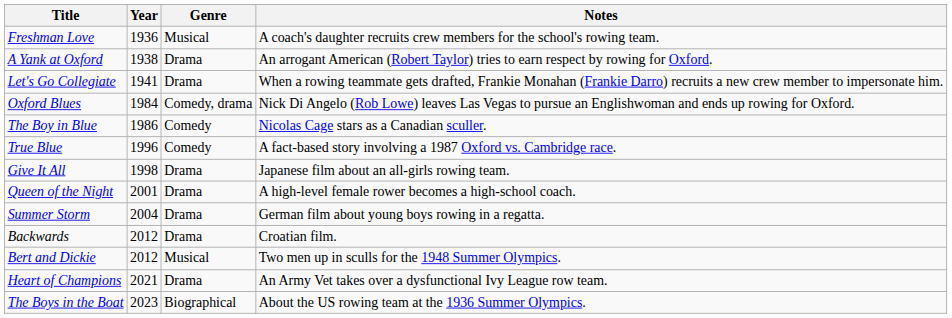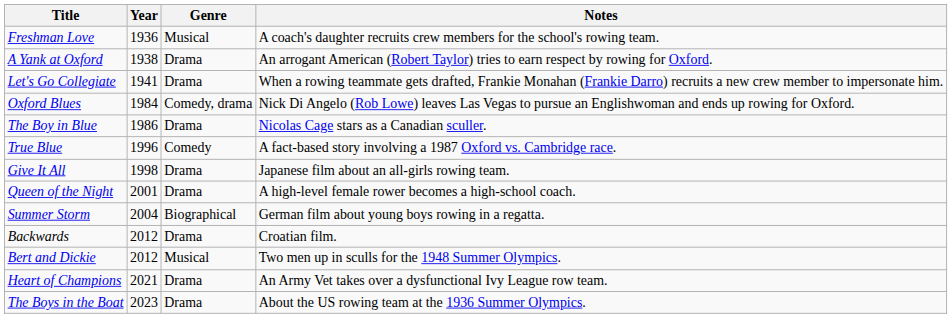 <table class="wikitable sortable">
 <tr>
 <th>Title</th>
 <th>Year</th>
 <th>Genre</th>
 <th>Notes</th>
 </tr>
 <tr>
 <td><em><a href='#'>Freshman Love</a></em></td>
 <td>1936</td>
 <td>Musical</td>
 <td>A coach's daughter recruits crew members for the school's rowing team.</td>
 </tr>
 <tr>
 <td><em><a href='#'>A Yank at Oxford</a></em></td>
 <td>1938</td>
 <td>Drama</td>
 <td>An arrogant American (<a href='#'>Robert Taylor</a>) tries to earn respect by rowing for <a href='#'>Oxford</a>.</td>
 </tr>
 <tr>
 <td><em><a href='#'>Let's Go Collegiate</a></em></td>
 <td>1941</td>
 <td>Drama</td>
 <td>When a rowing teammate gets drafted, Frankie Monahan (<a href='#'>Frankie Darro</a>) recruits a new crew member to impersonate him.</td>
 </tr>
 <tr>
 <td><em><a href='#'>Oxford Blues</a></em></td>
 <td>1984</td>
 <td>Comedy, drama</td>
 <td>Nick Di Angelo (<a href='#'>Rob Lowe</a>) leaves Las Vegas to pursue an Englishwoman and ends up rowing for Oxford.</td>
 </tr>
 <tr>
 <td><em><a href='#'>The Boy in Blue</a></em></td>
 <td>1986</td>
-<td>Comedy</td>
+<td>Drama</td>
 <td><a href='#'>Nicolas Cage</a> stars as a Canadian <a href='#'>sculler</a>.</td>
 </tr>
 <tr>
 <td><em><a href='#'>True Blue</a></em></td>
 <td>1996</td>
 <td>Comedy</td>
 <td>A fact-based story involving a 1987 <a href='#'>Oxford vs. Cambridge race</a>.</td>
 </tr>
 <tr>
 <td><em><a href='#'>Give It All</a></em></td>
 <td>1998</td>
 <td>Drama</td>
 <td>Japanese film about an all-girls rowing team.</td>
 </tr>
 <tr>
 <td><em><a href='#'>Queen of the Night</a></em></td>
 <td>2001</td>
 <td>Drama</td>
 <td>A high-level female rower becomes a high-school coach.</td>
 </tr>
 <tr>
 <td><em><a href='#'>Summer Storm</a></em></td>
 <td>2004</td>
-<td>Drama</td>
+<td>Biographical</td>
 <td>German film about young boys rowing in a regatta.</td>
 </tr>
 <tr>
 <td><em>Backwards</em></td>
 <td>2012</td>
 <td>Drama</td>
 <td>Croatian film.</td>
 </tr>
 <tr>
 <td><em><a href='#'>Bert and Dickie</a></em></td>
 <td>2012</td>
 <td>Musical</td>
 <td>Two men up in sculls for the <a href='#'>1948 Summer Olympics</a>.</td>
 </tr>
 <tr>
 <td><em><a href='#'>Heart of Champions</a></em></td>
 <td>2021</td>
 <td>Drama</td>
 <td>An Army Vet takes over a dysfunctional Ivy League row team.</td>
 </tr>
 <tr>
 <td><em><a href='#'>The Boys in the Boat</a></em></td>
 <td>2023</td>
-<td>Biographical</td>
+<td>Drama</td>
 <td>About the US rowing team at the <a href='#'>1936 Summer Olympics</a>.</td>
 </tr>
 </table>
